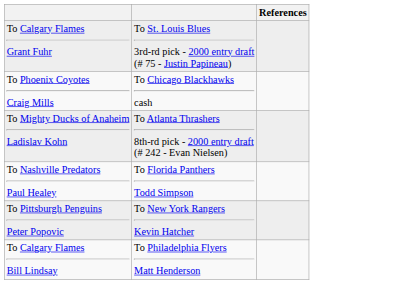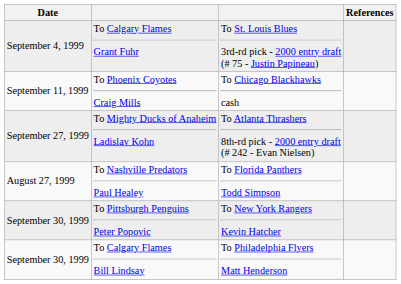 <table class="wikitable">
 <tr>
+<th>Date</th>
 <th></th>
 <th></th>
 <th>References</th>
 </tr>
 <tr bgcolor="#eeeeee">
+<td>September 4, 1999</td>
 <td valign="top">To <a href='#'>Calgary Flames</a><hr><a href='#'>Grant Fuhr</a></td>
 <td valign="top">To <a href='#'>St. Louis Blues</a><hr>3rd-rd pick - <a href='#'>2000 entry draft</a><br>(# 75 - <a href='#'>Justin Papineau</a>)</td>
 <td></td>
 </tr>
 <tr>
+<td>September 11, 1999</td>
 <td valign="top">To <a href='#'>Phoenix Coyotes</a><hr><a href='#'>Craig Mills</a></td>
 <td valign="top">To <a href='#'>Chicago Blackhawks</a><hr>cash</td>
 <td></td>
 </tr>
 <tr bgcolor="#eeeeee">
+<td>September 27, 1999</td>
 <td valign="top">To <a href='#'>Mighty Ducks of Anaheim</a><hr><a href='#'>Ladislav Kohn</a></td>
 <td valign="top">To <a href='#'>Atlanta Thrashers</a><hr>8th-rd pick - <a href='#'>2000 entry draft</a><br>(# 242 - Evan Nielsen)</td>
 <td></td>
 </tr>
 <tr>
+<td>August 27, 1999</td>
 <td valign="top">To <a href='#'>Nashville Predators</a><hr><a href='#'>Paul Healey</a></td>
 <td valign="top">To <a href='#'>Florida Panthers</a><hr><a href='#'>Todd Simpson</a></td>
 <td></td>
 </tr>
 <tr bgcolor="#eeeeee">
+<td>September 30, 1999</td>
 <td valign="top">To <a href='#'>Pittsburgh Penguins</a><hr><a href='#'>Peter Popovic</a></td>
 <td valign="top">To <a href='#'>New York Rangers</a><hr><a href='#'>Kevin Hatcher</a></td>
 <td></td>
 </tr>
 <tr>
+<td>September 30, 1999</td>
 <td valign="top">To <a href='#'>Calgary Flames</a><hr><a href='#'>Bill Lindsay</a></td>
 <td valign="top">To <a href='#'>Philadelphia Flyers</a><hr><a href='#'>Matt Henderson</a></td>
 <td></td>
 </tr>
 </table>
